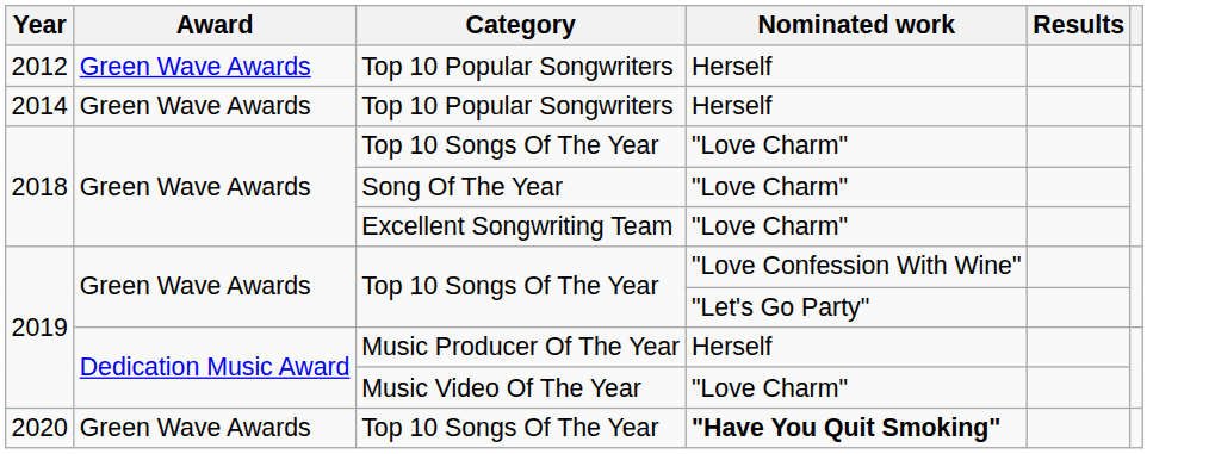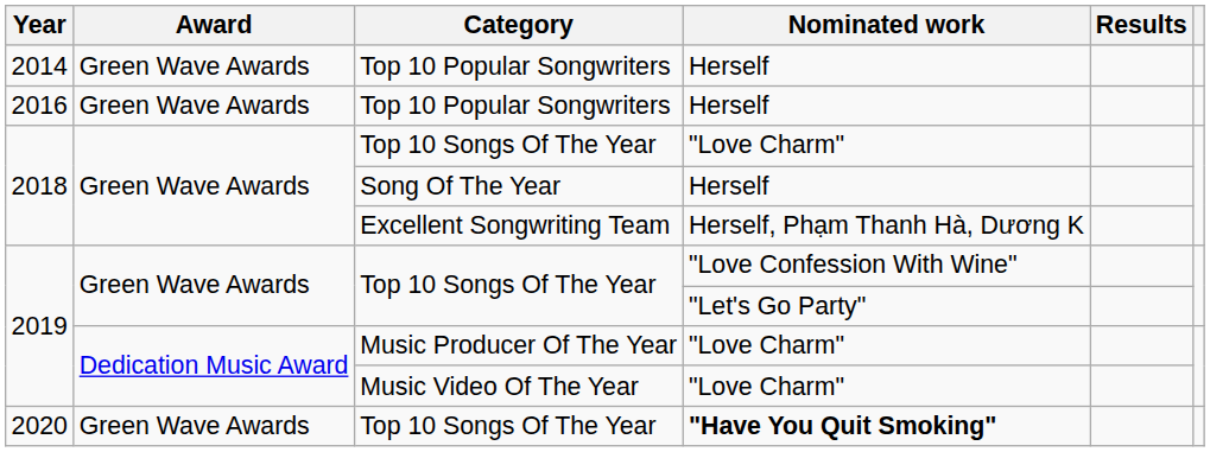 <table class="wikitable sortable plainrowheaders">
 <tr>
 <th scope="col">Year</th>
 <th scope="col">Award</th>
 <th scope="col">Category</th>
 <th scope="col">Nominated work</th>
 <th scope="col">Results</th>
 <th scope="col" class="unsortable"></th>
 </tr>
 <tr>
-<td>2012</td>
-<td><a href='#'>Green Wave Awards</a></td>
+<td>2014</td>
+<td>Green Wave Awards</td>
 <td>Top 10 Popular Songwriters</td>
 <td>Herself</td>
 <td></td>
 <td></td>
 </tr>
 <tr>
-<td>2014</td>
+<td>2016</td>
 <td>Green Wave Awards</td>
 <td>Top 10 Popular Songwriters</td>
 <td>Herself</td>
 <td></td>
 <td></td>
 </tr>
 <tr>
 <td rowspan="3">2018</td>
 <td rowspan ="3">Green Wave Awards</td>
 <td>Top 10 Songs Of The Year</td>
 <td>"Love Charm"</td>
 <td></td>
 <td rowspan="3"></td>
 </tr>
 <tr>
 <td>Song Of The Year</td>
-<td>"Love Charm"</td>
+<td>Herself</td>
 <td></td>
 </tr>
 <tr>
 <td>Excellent Songwriting Team</td>
-<td>"Love Charm"</td>
+<td>Herself, Phạm Thanh Hà, Dương K</td>
 <td></td>
 </tr>
 <tr>
 <td rowspan="4">2019</td>
 <td rowspan ="2">Green Wave Awards</td>
 <td rowspan="2">Top 10 Songs Of The Year</td>
 <td>"Love Confession With Wine"</td>
 <td></td>
 <td rowspan="2"></td>
 </tr>
 <tr>
 <td>"Let's Go Party"</td>
 <td></td>
 </tr>
 <tr>
 <td rowspan="2"><a href='#'>Dedication Music Award</a></td>
 <td>Music Producer Of The Year</td>
-<td>Herself</td>
+<td>"Love Charm"</td>
 <td></td>
 <td rowspan="2"></td>
 </tr>
 <tr>
 <td>Music Video Of The Year</td>
 <td>"Love Charm"</td>
 <td></td>
 </tr>
 <tr>
 <td>2020</td>
 <td>Green Wave Awards</td>
 <td>Top 10 Songs Of The Year</td>
 <td><strong>"Have You Quit Smoking"</strong></td>
 <td></td>
 <td></td>
 </tr>
 </table>
